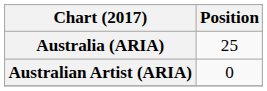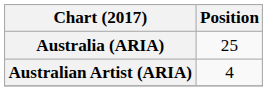 <table class="wikitable sortable plainrowheaders" style="text-align:center">
 <tr>
 <th scope="col">Chart (2017)</th>
 <th scope="col">Position</th>
 </tr>
 <tr>
 <th scope="row">Australia (ARIA)</th>
 <td>25</td>
 </tr>
 <tr>
 <th scope="row">Australian Artist (ARIA)</th>
-<td align="center">0</td>
+<td align="center">4</td>
 </tr>
 <tr>
 </tr>
 </table>
